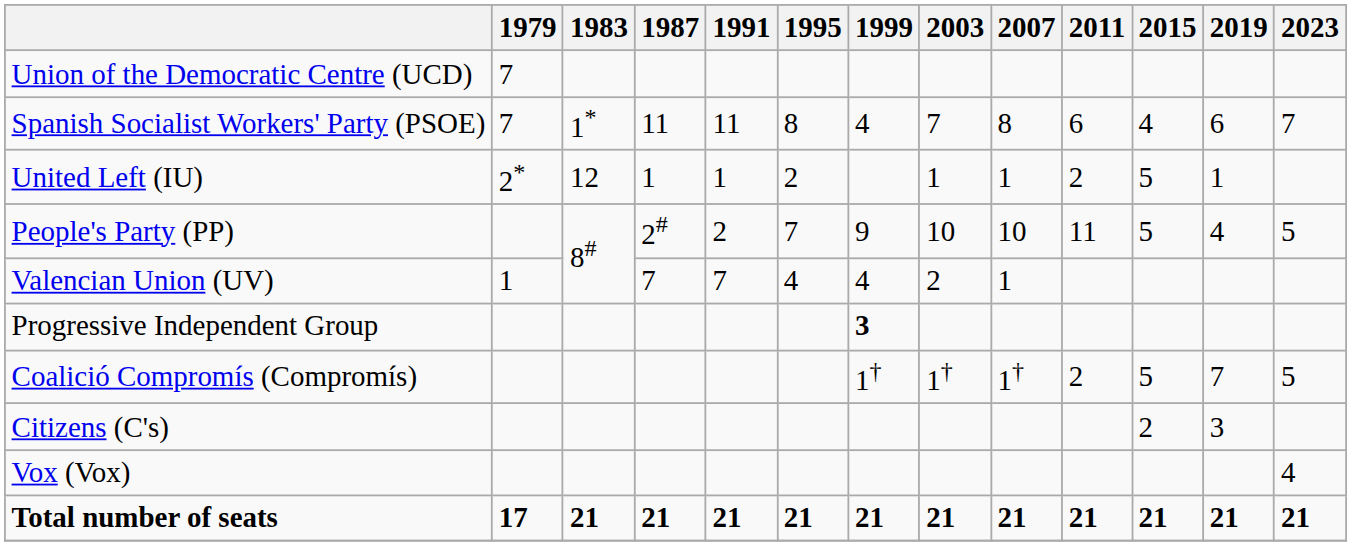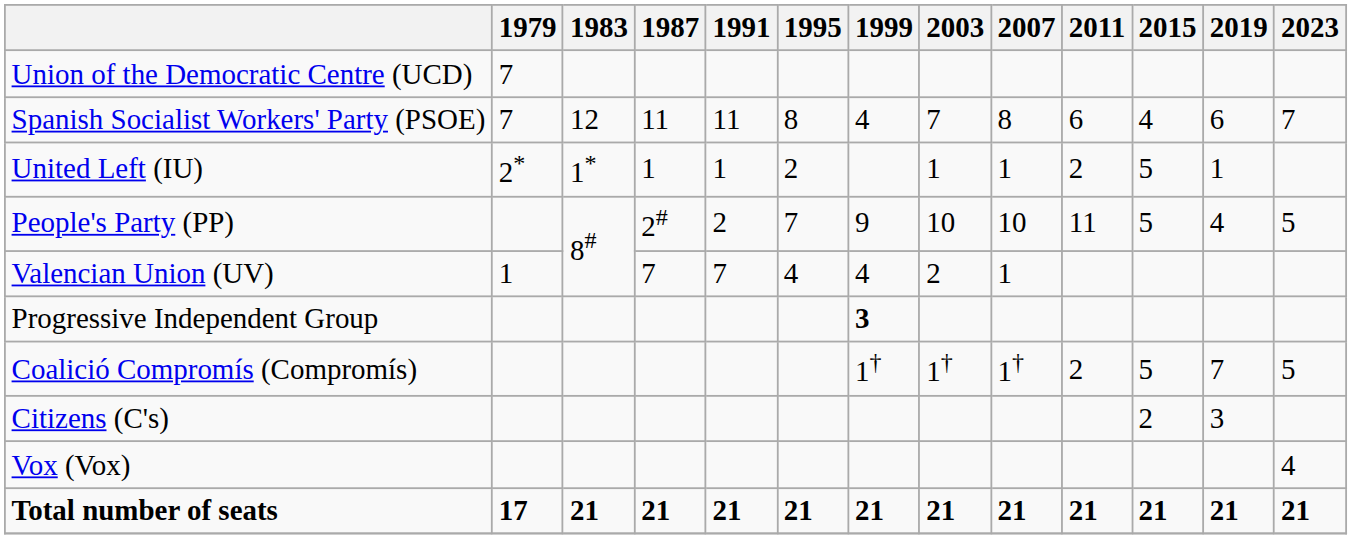 <table class="wikitable">
 <tr>
 <th></th>
 <th>1979</th>
 <th>1983</th>
 <th>1987</th>
 <th>1991</th>
 <th>1995</th>
 <th>1999</th>
 <th>2003</th>
 <th>2007</th>
 <th>2011</th>
 <th>2015</th>
 <th>2019</th>
 <th>2023</th>
 </tr>
 <tr>
 <td><a href='#'>Union of the Democratic Centre</a> (UCD)</td>
 <td>7</td>
 <td></td>
 <td></td>
 <td></td>
 <td></td>
 <td></td>
 <td></td>
 <td></td>
 <td></td>
 <td></td>
 <td></td>
 </tr>
 <tr>
 <td><a href='#'>Spanish Socialist Workers' Party</a> (PSOE)</td>
 <td>7</td>
-<td>1<sup>*</sup></td>
+<td>12</td>
 <td>11</td>
 <td>11</td>
 <td>8</td>
 <td>4</td>
 <td>7</td>
 <td>8</td>
 <td>6</td>
 <td>4</td>
 <td>6</td>
 <td>7</td>
 </tr>
 <tr>
 <td><a href='#'>United Left</a> (IU)</td>
 <td>2<sup>*</sup></td>
-<td>12</td>
+<td>1<sup>*</sup></td>
 <td>1</td>
 <td>1</td>
 <td>2</td>
 <td></td>
 <td>1</td>
 <td>1</td>
 <td>2</td>
 <td>5</td>
 <td>1</td>
 <td></td>
 </tr>
 <tr>
 <td><a href='#'>People's Party</a> (PP)</td>
 <td></td>
 <td rowspan=2>8<sup>#</sup></td>
 <td>2<sup>#</sup></td>
 <td>2</td>
 <td>7</td>
 <td>9</td>
 <td>10</td>
 <td>10</td>
 <td>11</td>
 <td>5</td>
 <td>4</td>
 <td>5</td>
 </tr>
 <tr>
 <td><a href='#'>Valencian Union</a> (UV)</td>
 <td>1</td>
 <td>7</td>
 <td>7</td>
 <td>4</td>
 <td>4</td>
 <td>2</td>
 <td>1</td>
 <td></td>
 <td></td>
 <td></td>
 <td></td>
 </tr>
 <tr>
 <td>Progressive Independent Group</td>
 <td></td>
 <td></td>
 <td></td>
 <td></td>
 <td></td>
 <td><strong>3</strong></td>
 <td></td>
 <td></td>
 <td></td>
 <td></td>
 <td></td>
 <td></td>
 </tr>
 <tr>
 <td><a href='#'>Coalició Compromís</a> (Compromís)</td>
 <td></td>
 <td></td>
 <td></td>
 <td></td>
 <td></td>
 <td>1<sup>†</sup></td>
 <td>1<sup>†</sup></td>
 <td>1<sup>†</sup></td>
 <td>2</td>
 <td>5</td>
 <td>7</td>
 <td>5</td>
 </tr>
 <tr>
 <td><a href='#'>Citizens</a> (C's)</td>
 <td></td>
 <td></td>
 <td></td>
 <td></td>
 <td></td>
 <td></td>
 <td></td>
 <td></td>
 <td></td>
 <td>2</td>
 <td>3</td>
 <td></td>
 </tr>
 <tr>
 <td><a href='#'>Vox</a> (Vox)</td>
 <td></td>
 <td></td>
 <td></td>
 <td></td>
 <td></td>
 <td></td>
 <td></td>
 <td></td>
 <td></td>
 <td></td>
 <td></td>
 <td>4</td>
 </tr>
 <tr>
 <td><strong>Total number of seats</strong></td>
 <td><strong>17</strong></td>
 <td><strong>21</strong></td>
 <td><strong>21</strong></td>
 <td><strong>21</strong></td>
 <td><strong>21</strong></td>
 <td><strong>21</strong></td>
 <td><strong>21</strong></td>
 <td><strong>21</strong></td>
 <td><strong>21</strong></td>
 <td><strong>21</strong></td>
 <td><strong>21</strong></td>
 <td><strong>21</strong></td>
 </tr>
 <tr>
 </tr>
 </table>
